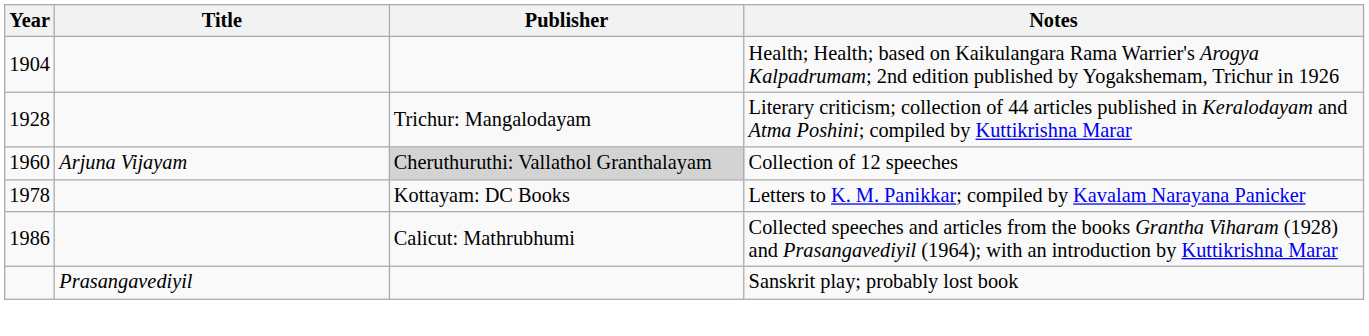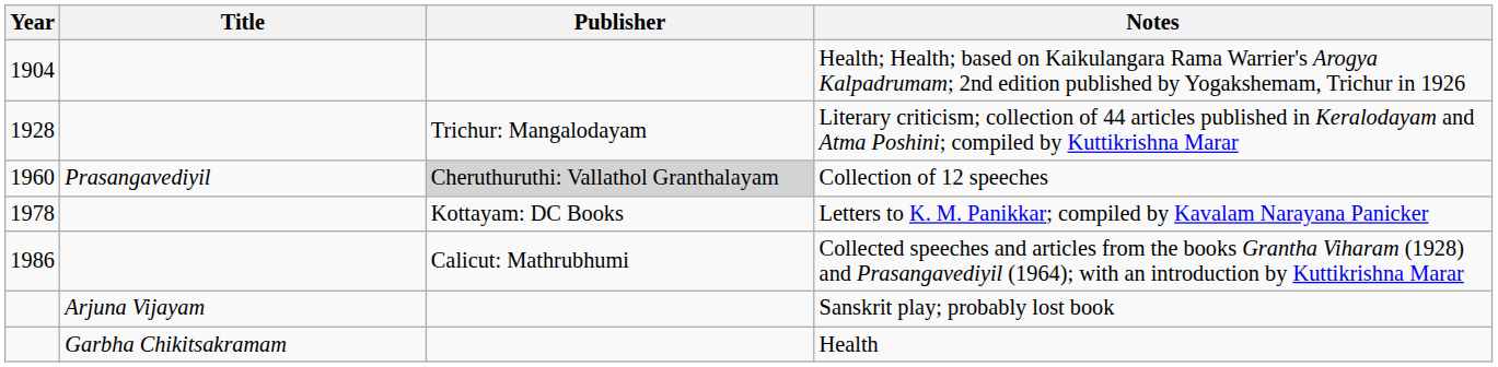 <table class="wikitable">
 <tr>
 <th>Year</th>
 <th ! style=width:16em>Title</th>
 <th ! style=width:17em>Publisher</th>
 <th ! style=width:30em>Notes</th>
 </tr>
 <tr>
 <td>1904</td>
 <td><em></em></td>
 <td></td>
 <td>Health; Health; based on Kaikulangara Rama Warrier's <em>Arogya Kalpadrumam</em>; 2nd edition published by Yogakshemam, Trichur in 1926</td>
 </tr>
 <tr>
 <td>1928</td>
 <td><em></em></td>
 <td>Trichur: Mangalodayam</td>
 <td>Literary criticism; collection of 44 articles published in <em>Keralodayam</em> and <em>Atma Poshini</em>; compiled by <a href='#'>Kuttikrishna Marar</a></td>
 </tr>
 <tr>
 <td>1960</td>
-<td><em>Arjuna Vijayam</em></td>
+<td><em>Prasangavediyil</em></td>
 <td style="background: lightgrey;">Cheruthuruthi: Vallathol Granthalayam</td>
 <td>Collection of 12 speeches</td>
 </tr>
 <tr>
 <td>1978</td>
 <td><em></em></td>
 <td>Kottayam: DC Books</td>
 <td>Letters to <a href='#'>K. M. Panikkar</a>; compiled by <a href='#'>Kavalam Narayana Panicker</a></td>
 </tr>
 <tr>
 <td>1986</td>
 <td><em></em></td>
 <td>Calicut: Mathrubhumi</td>
 <td>Collected speeches and articles from the books <em>Grantha Viharam</em> (1928) and <em>Prasangavediyil</em> (1964); with an introduction by <a href='#'>Kuttikrishna Marar</a></td>
 </tr>
 <tr>
 <td></td>
-<td><em>Prasangavediyil</em></td>
+<td><em>Arjuna Vijayam</em></td>
 <td></td>
 <td>Sanskrit play; probably lost book</td>
 </tr>
+<tr>
+<td></td>
+<td><em>Garbha Chikitsakramam</em></td>
+<td></td>
+<td>Health</td>
+</tr>
 </table>
